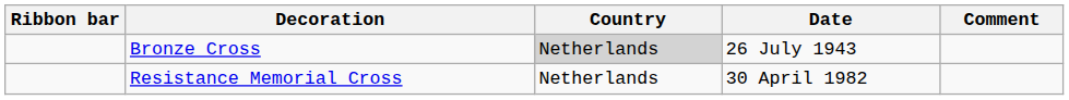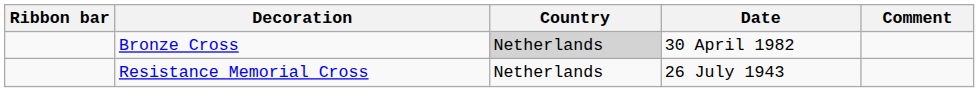 <table class="wikitable" style="width:60%;">
 <tr>
 <th style="width:80px;">Ribbon bar</th>
 <th>Decoration</th>
 <th>Country</th>
 <th>Date</th>
 <th>Comment</th>
 </tr>
 <tr>
 <td></td>
 <td><a href='#'>Bronze Cross</a></td>
 <td style="background: lightgrey;">Netherlands</td>
-<td>26 July 1943</td>
+<td>30 April 1982</td>
 <td></td>
 </tr>
 <tr>
 <td></td>
 <td><a href='#'>Resistance Memorial Cross</a></td>
 <td>Netherlands</td>
-<td>30 April 1982</td>
+<td>26 July 1943</td>
 <td></td>
 </tr>
 </table>
